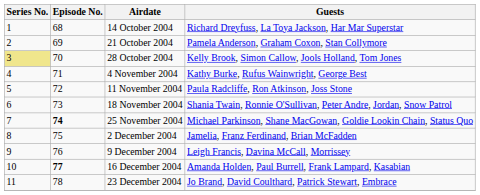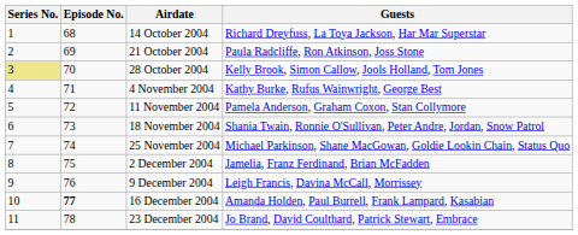 <table class="wikitable">
 <tr>
 <th>Series No.</th>
 <th>Episode No.</th>
 <th>Airdate</th>
 <th>Guests</th>
 </tr>
 <tr>
 <td>1</td>
 <td>68</td>
 <td>14 October 2004</td>
 <td><a href='#'>Richard Dreyfuss</a>, <a href='#'>La Toya Jackson</a>, <a href='#'>Har Mar Superstar</a></td>
 </tr>
 <tr>
 <td>2</td>
 <td>69</td>
 <td>21 October 2004</td>
-<td><a href='#'>Pamela Anderson</a>, <a href='#'>Graham Coxon</a>, <a href='#'>Stan Collymore</a></td>
+<td><a href='#'>Paula Radcliffe</a>, <a href='#'>Ron Atkinson</a>, <a href='#'>Joss Stone</a></td>
 </tr>
 <tr>
 <td style="background: khaki;">3</td>
 <td>70</td>
 <td>28 October 2004</td>
 <td><a href='#'>Kelly Brook</a>, <a href='#'>Simon Callow</a>, <a href='#'>Jools Holland</a>, <a href='#'>Tom Jones</a></td>
 </tr>
 <tr>
 <td>4</td>
 <td>71</td>
 <td>4 November 2004</td>
 <td><a href='#'>Kathy Burke</a>, <a href='#'>Rufus Wainwright</a>, <a href='#'>George Best</a></td>
 </tr>
 <tr>
 <td>5</td>
 <td>72</td>
 <td>11 November 2004</td>
-<td><a href='#'>Paula Radcliffe</a>, <a href='#'>Ron Atkinson</a>, <a href='#'>Joss Stone</a></td>
+<td><a href='#'>Pamela Anderson</a>, <a href='#'>Graham Coxon</a>, <a href='#'>Stan Collymore</a></td>
 </tr>
 <tr>
 <td>6</td>
 <td>73</td>
 <td>18 November 2004</td>
 <td><a href='#'>Shania Twain</a>, <a href='#'>Ronnie O'Sullivan</a>, <a href='#'>Peter Andre</a>, <a href='#'>Jordan</a>, <a href='#'>Snow Patrol</a></td>
 </tr>
 <tr>
 <td>7</td>
-<td><strong>74</strong></td>
+<td>74</td>
 <td>25 November 2004</td>
 <td><a href='#'>Michael Parkinson</a>, <a href='#'>Shane MacGowan</a>, <a href='#'>Goldie Lookin Chain</a>, <a href='#'>Status Quo</a></td>
 </tr>
 <tr>
 <td>8</td>
 <td>75</td>
 <td>2 December 2004</td>
 <td><a href='#'>Jamelia</a>, <a href='#'>Franz Ferdinand</a>, <a href='#'>Brian McFadden</a></td>
 </tr>
 <tr>
 <td>9</td>
 <td>76</td>
 <td>9 December 2004</td>
 <td><a href='#'>Leigh Francis</a>, <a href='#'>Davina McCall</a>, <a href='#'>Morrissey</a></td>
 </tr>
 <tr>
 <td>10</td>
 <td><strong>77</strong></td>
 <td>16 December 2004</td>
 <td><a href='#'>Amanda Holden</a>, <a href='#'>Paul Burrell</a>, <a href='#'>Frank Lampard</a>, <a href='#'>Kasabian</a></td>
 </tr>
 <tr>
 <td>11</td>
 <td>78</td>
 <td>23 December 2004</td>
 <td><a href='#'>Jo Brand</a>, <a href='#'>David Coulthard</a>, <a href='#'>Patrick Stewart</a>, <a href='#'>Embrace</a></td>
 </tr>
 <tr>
 </tr>
 </table>
